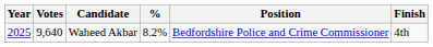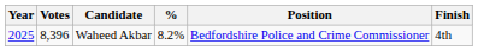 <table class="wikitable">
 <tr>
 <th>Year</th>
 <th>Votes</th>
 <th>Candidate</th>
 <th>%</th>
 <th>Position</th>
 <th>Finish</th>
 </tr>
 <tr>
 <td><a href='#'>2025</a></td>
-<td>9,640</td>
+<td>8,396</td>
 <td>Waheed Akbar</td>
 <td>8.2%</td>
 <td><a href='#'>Bedfordshire Police and Crime Commissioner</a></td>
 <td>4th</td>
 </tr>
 </table>
